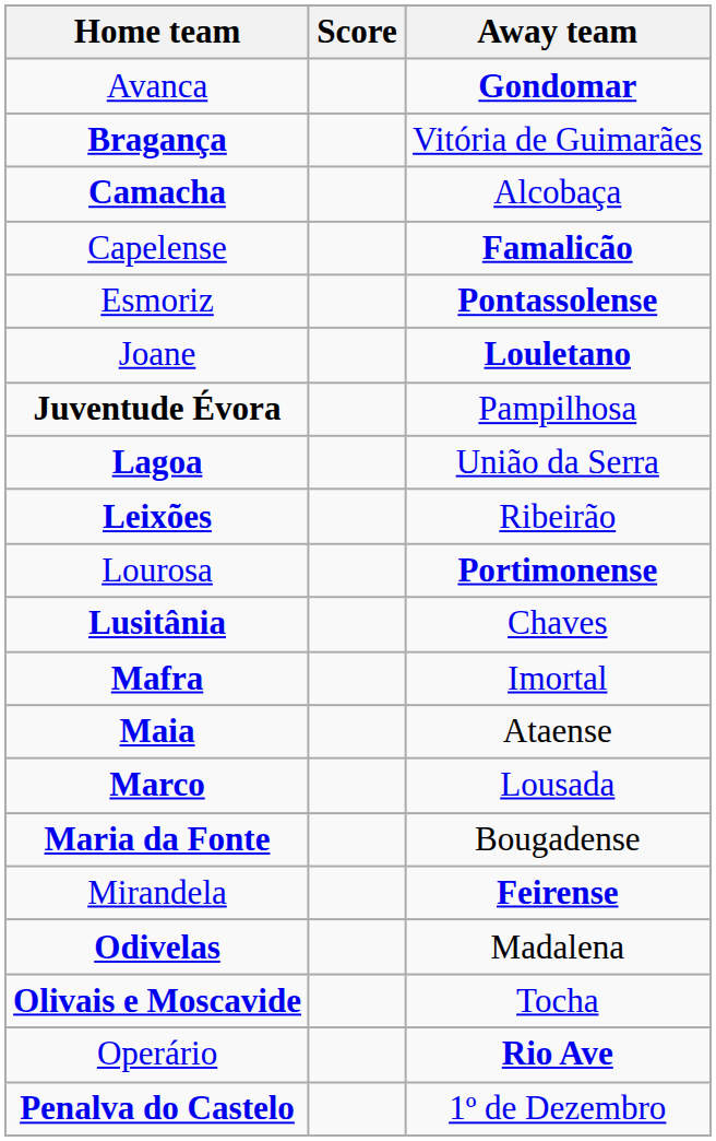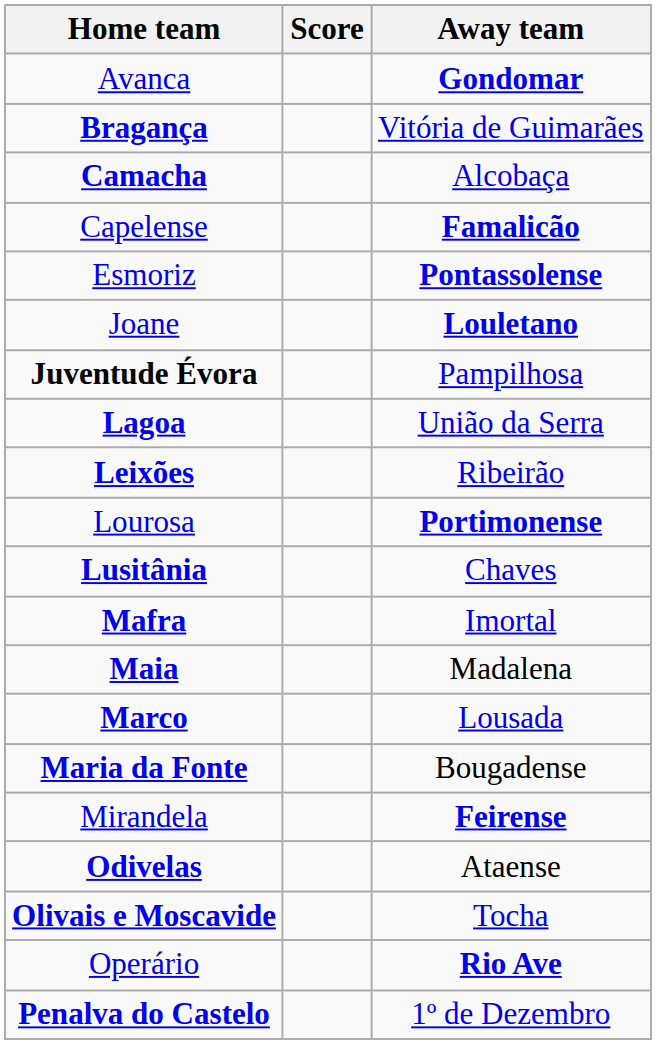 <table class="wikitable" style="text-align: center">
 <tr>
 </tr>
 <tr>
 <th>Home team</th>
 <th>Score</th>
 <th>Away team</th>
 </tr>
 <tr>
 <td><a href='#'>Avanca</a> </td>
 <td></td>
 <td><strong><a href='#'>Gondomar</a></strong> </td>
 </tr>
 <tr>
 <td><strong><a href='#'>Bragança</a></strong> </td>
 <td></td>
 <td><a href='#'>Vitória de Guimarães</a> </td>
 </tr>
 <tr>
 <td><strong><a href='#'>Camacha</a></strong> </td>
 <td></td>
 <td><a href='#'>Alcobaça</a> </td>
 </tr>
 <tr>
 <td><a href='#'>Capelense</a> </td>
 <td></td>
 <td><strong><a href='#'>Famalicão</a></strong> </td>
 </tr>
 <tr>
 <td><a href='#'>Esmoriz</a> </td>
 <td></td>
 <td><strong><a href='#'>Pontassolense</a></strong> </td>
 </tr>
 <tr>
 <td><a href='#'>Joane</a> </td>
 <td></td>
 <td><strong><a href='#'>Louletano</a></strong> </td>
 </tr>
 <tr>
 <td><strong>Juventude Évora</strong> </td>
 <td></td>
 <td><a href='#'>Pampilhosa</a> </td>
 </tr>
 <tr>
 <td><strong><a href='#'>Lagoa</a></strong> </td>
 <td></td>
 <td><a href='#'>União da Serra</a> </td>
 </tr>
 <tr>
 <td><strong><a href='#'>Leixões</a></strong> </td>
 <td></td>
 <td><a href='#'>Ribeirão</a> </td>
 </tr>
 <tr>
 <td><a href='#'>Lourosa</a> </td>
 <td></td>
 <td><strong><a href='#'>Portimonense</a></strong> </td>
 </tr>
 <tr>
 <td><strong><a href='#'>Lusitânia</a></strong> </td>
 <td></td>
 <td><a href='#'>Chaves</a> </td>
 </tr>
 <tr>
 <td><strong><a href='#'>Mafra</a></strong> </td>
 <td></td>
 <td><a href='#'>Imortal</a> </td>
 </tr>
 <tr>
 <td><strong><a href='#'>Maia</a></strong> </td>
 <td></td>
-<td>Ataense </td>
+<td>Madalena </td>
 </tr>
 <tr>
 <td><strong><a href='#'>Marco</a></strong> </td>
 <td></td>
 <td><a href='#'>Lousada</a> </td>
 </tr>
 <tr>
 <td><strong><a href='#'>Maria da Fonte</a></strong> </td>
 <td></td>
 <td>Bougadense </td>
 </tr>
 <tr>
 <td><a href='#'>Mirandela</a> </td>
 <td></td>
 <td><strong><a href='#'>Feirense</a></strong> </td>
 </tr>
 <tr>
 <td><strong><a href='#'>Odivelas</a></strong> </td>
 <td></td>
-<td>Madalena </td>
+<td>Ataense </td>
 </tr>
 <tr>
 <td><strong><a href='#'>Olivais e Moscavide</a></strong> </td>
 <td></td>
 <td><a href='#'>Tocha</a> </td>
 </tr>
 <tr>
 <td><a href='#'>Operário</a> </td>
 <td></td>
 <td><strong><a href='#'>Rio Ave</a></strong> </td>
 </tr>
 <tr>
 <td><strong><a href='#'>Penalva do Castelo</a></strong> </td>
 <td></td>
 <td><a href='#'>1º de Dezembro</a> </td>
 </tr>
 </table>
